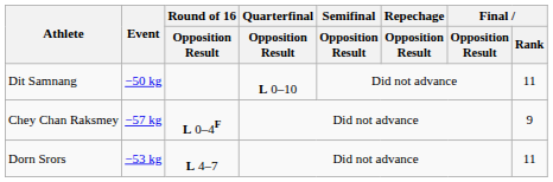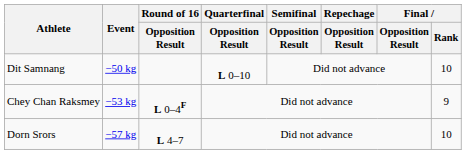 <table class=wikitable style=font-size:85%;text-align:center>
 <tr>
 <th rowspan="2">Athlete</th>
 <th rowspan="2">Event</th>
 <th>Round of 16</th>
 <th>Quarterfinal</th>
 <th>Semifinal</th>
 <th>Repechage</th>
 <th colspan=2>Final / </th>
 </tr>
 <tr style="font-size: 95%">
 <th>Opposition<br>Result</th>
 <th>Opposition<br>Result</th>
 <th>Opposition<br>Result</th>
 <th>Opposition<br>Result</th>
 <th>Opposition<br>Result</th>
 <th>Rank</th>
 </tr>
 <tr>
 <td align=left>Dit Samnang</td>
 <td align=left><a href='#'>−50 kg</a></td>
 <td></td>
 <td><br><strong>L</strong> 0–10</td>
 <td colspan=3>Did not advance</td>
-<td>11</td>
+<td>10</td>
 </tr>
 <tr>
 <td align=left>Chey Chan Raksmey</td>
-<td align=left><a href='#'>−57 kg</a></td>
+<td align=left><a href='#'>−53 kg</a></td>
 <td><br><strong>L</strong> 0–4<sup><strong>F</strong></sup></td>
 <td colspan=4>Did not advance</td>
 <td>9</td>
 </tr>
 <tr>
 <td align=left>Dorn Srors</td>
-<td align=left><a href='#'>−53 kg</a></td>
+<td align=left><a href='#'>−57 kg</a></td>
 <td><br><strong>L</strong> 4–7</td>
 <td colspan=4>Did not advance</td>
-<td>11</td>
+<td>10</td>
 </tr>
 </table>
